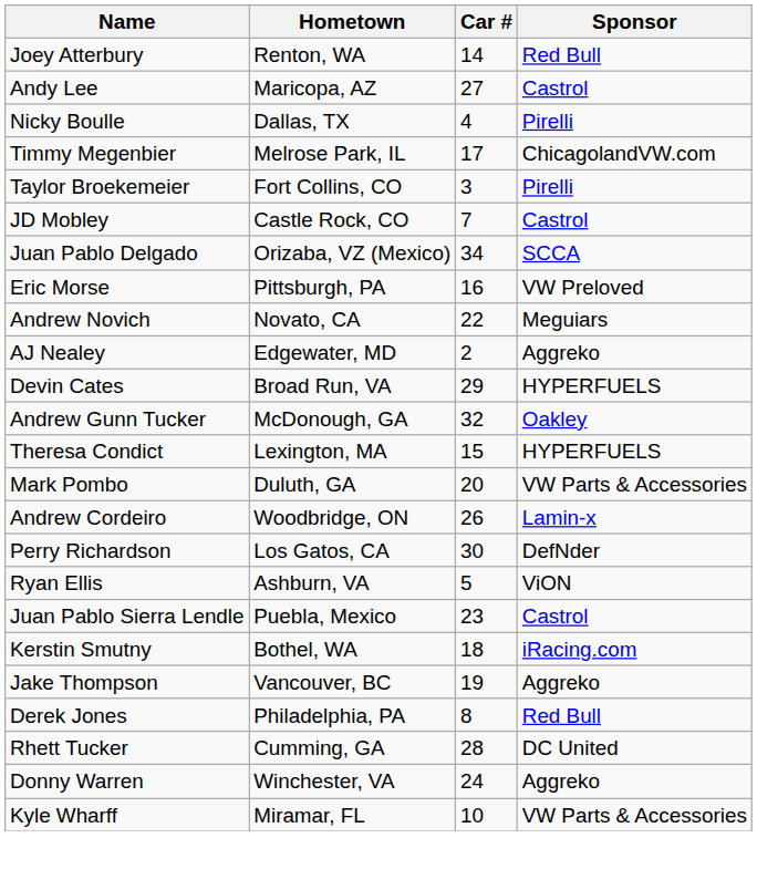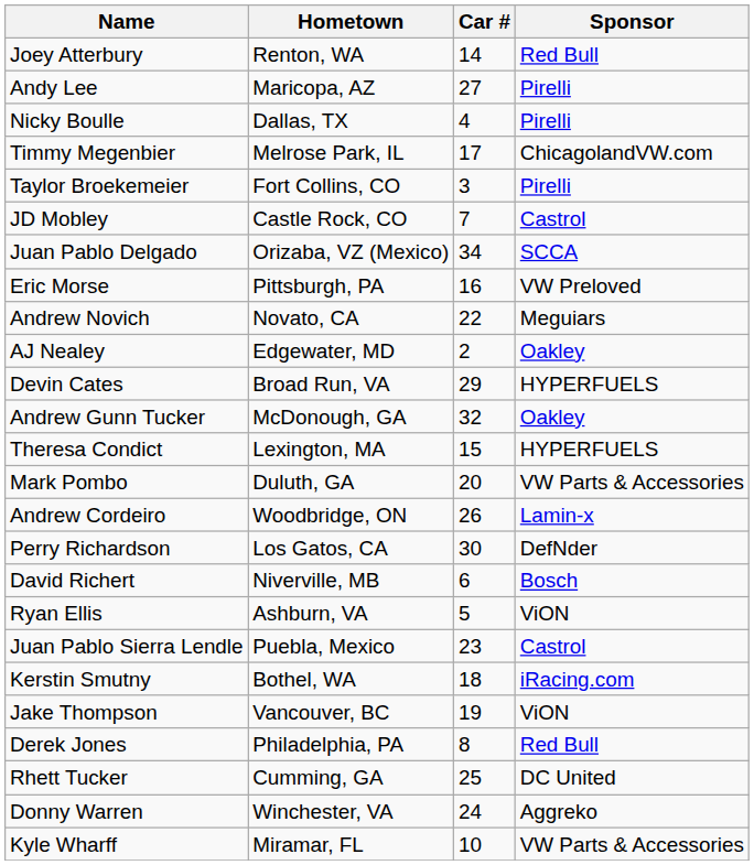 <table class="wikitable sortable" style="font-size: 95%">
 <tr>
 <th>Name</th>
 <th>Hometown</th>
 <th>Car #</th>
 <th>Sponsor</th>
 </tr>
 <tr>
 <td>Joey Atterbury</td>
 <td>Renton, WA</td>
 <td>14</td>
 <td><a href='#'>Red Bull</a></td>
 </tr>
 <tr>
 <td>Andy Lee</td>
 <td>Maricopa, AZ</td>
 <td>27</td>
-<td><a href='#'>Castrol</a></td>
+<td><a href='#'>Pirelli</a></td>
 </tr>
 <tr>
 <td>Nicky Boulle</td>
 <td>Dallas, TX</td>
 <td>4</td>
 <td><a href='#'>Pirelli</a></td>
 </tr>
 <tr>
 <td>Timmy Megenbier</td>
 <td>Melrose Park, IL</td>
 <td>17</td>
 <td>ChicagolandVW.com</td>
 </tr>
 <tr>
 <td>Taylor Broekemeier</td>
 <td>Fort Collins, CO</td>
 <td>3</td>
 <td><a href='#'>Pirelli</a></td>
 </tr>
 <tr>
 <td>JD Mobley</td>
 <td>Castle Rock, CO</td>
 <td>7</td>
 <td><a href='#'>Castrol</a></td>
 </tr>
 <tr>
 <td>Juan Pablo Delgado</td>
 <td>Orizaba, VZ (Mexico)</td>
 <td>34</td>
 <td><a href='#'>SCCA</a></td>
 </tr>
 <tr>
 <td>Eric Morse</td>
 <td>Pittsburgh, PA</td>
 <td>16</td>
 <td>VW Preloved</td>
 </tr>
 <tr>
 <td>Andrew Novich</td>
 <td>Novato, CA</td>
 <td>22</td>
 <td>Meguiars</td>
 </tr>
 <tr>
 <td>AJ Nealey</td>
 <td>Edgewater, MD</td>
 <td>2</td>
-<td>Aggreko</td>
+<td><a href='#'>Oakley</a></td>
 </tr>
 <tr>
 <td>Devin Cates</td>
 <td>Broad Run, VA</td>
 <td>29</td>
 <td>HYPERFUELS</td>
 </tr>
 <tr>
 <td>Andrew Gunn Tucker</td>
 <td>McDonough, GA</td>
 <td>32</td>
 <td><a href='#'>Oakley</a></td>
 </tr>
 <tr>
 <td>Theresa Condict</td>
 <td>Lexington, MA</td>
 <td>15</td>
 <td>HYPERFUELS</td>
 </tr>
 <tr>
 <td>Mark Pombo</td>
 <td>Duluth, GA</td>
 <td>20</td>
 <td>VW Parts & Accessories</td>
 </tr>
 <tr>
 <td>Andrew Cordeiro</td>
 <td>Woodbridge, ON</td>
 <td>26</td>
 <td><a href='#'>Lamin-x</a></td>
 </tr>
 <tr>
 <td>Perry Richardson</td>
 <td>Los Gatos, CA</td>
 <td>30</td>
 <td>DefNder</td>
 </tr>
 <tr>
+<td>David Richert</td>
+<td>Niverville, MB</td>
+<td>6</td>
+<td><a href='#'>Bosch</a></td>
+</tr>
+<tr>
 <td>Ryan Ellis</td>
 <td>Ashburn, VA</td>
 <td>5</td>
 <td>ViON</td>
 </tr>
 <tr>
 <td>Juan Pablo Sierra Lendle</td>
 <td>Puebla, Mexico</td>
 <td>23</td>
 <td><a href='#'>Castrol</a></td>
 </tr>
 <tr>
 <td>Kerstin Smutny</td>
 <td>Bothel, WA</td>
 <td>18</td>
 <td><a href='#'>iRacing.com</a></td>
 </tr>
 <tr>
 <td>Jake Thompson</td>
 <td>Vancouver, BC</td>
 <td>19</td>
-<td>Aggreko</td>
+<td>ViON</td>
 </tr>
 <tr>
 <td>Derek Jones</td>
 <td>Philadelphia, PA</td>
 <td>8</td>
 <td><a href='#'>Red Bull</a></td>
 </tr>
 <tr>
 <td>Rhett Tucker</td>
 <td>Cumming, GA</td>
-<td>28</td>
+<td>25</td>
 <td>DC United</td>
 </tr>
 <tr>
 <td>Donny Warren</td>
 <td>Winchester, VA</td>
 <td>24</td>
 <td>Aggreko</td>
 </tr>
 <tr>
 <td>Kyle Wharff</td>
 <td>Miramar, FL</td>
 <td>10</td>
 <td>VW Parts & Accessories</td>
 </tr>
 </table>
